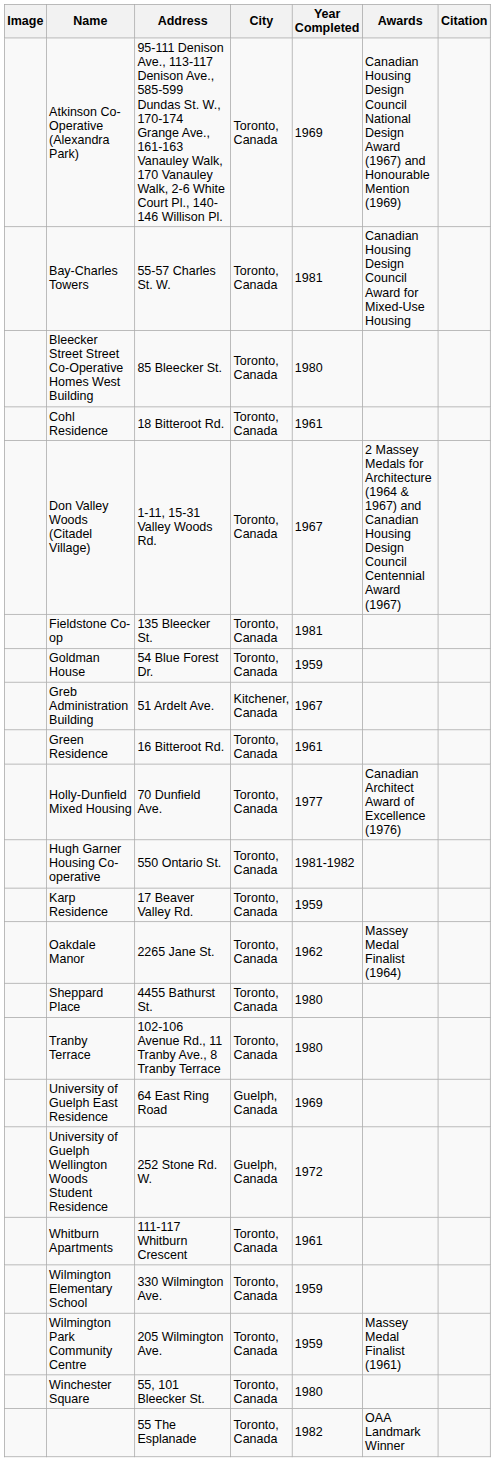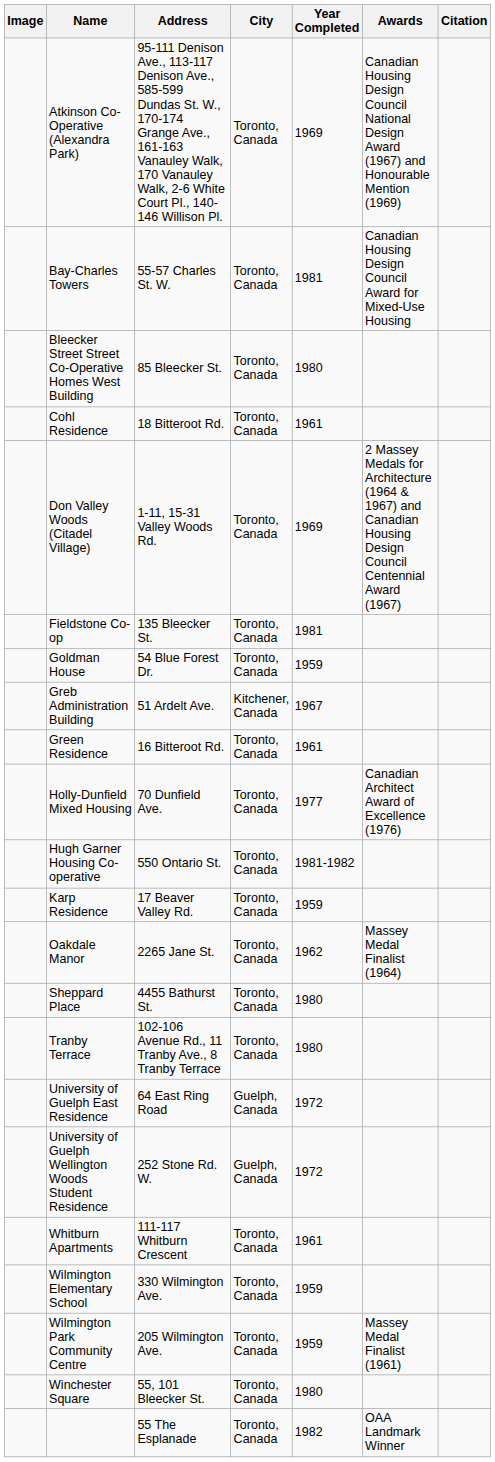 <table {| class="wikitable sortable" style="width: 100%">
 <tr>
 <th>Image</th>
 <th scope="col" style="width: 20%">Name</th>
 <th scope="col" class="unsortable" style="width: 35%">Address</th>
 <th scope="col" style="width: 12.5%">City</th>
 <th scope="col" style="width: 10%">Year Completed</th>
 <th scope="col" class="unsortable" style="width: 17.5%">Awards</th>
 <th scope="col" class="unsortable" style="width: 5%">Citation</th>
 </tr>
 <tr>
 <td></td>
 <td>Atkinson Co-Operative (Alexandra Park)</td>
 <td>95-111 Denison Ave., 113-117 Denison Ave., 585-599 Dundas St. W., 170-174 Grange Ave., 161-163 Vanauley Walk, 170 Vanauley Walk, 2-6 White Court Pl., 140-146 Willison Pl.</td>
 <td>Toronto, Canada</td>
 <td>1969</td>
 <td>Canadian Housing Design Council National Design Award (1967) and Honourable Mention (1969)</td>
 <td><br></td>
 </tr>
 <tr>
 <td></td>
 <td>Bay-Charles Towers</td>
 <td>55-57 Charles St. W.</td>
 <td>Toronto, Canada</td>
 <td>1981</td>
 <td>Canadian Housing Design Council Award for Mixed-Use Housing</td>
 <td></td>
 </tr>
 <tr>
 <td></td>
 <td>Bleecker Street Street Co-Operative Homes West Building</td>
 <td>85 Bleecker St.</td>
 <td>Toronto, Canada</td>
 <td>1980</td>
 <td></td>
 <td></td>
 </tr>
 <tr>
 <td></td>
 <td>Cohl Residence</td>
 <td>18 Bitteroot Rd.</td>
 <td>Toronto, Canada</td>
 <td>1961</td>
 <td></td>
 <td></td>
 </tr>
 <tr>
 <td></td>
 <td>Don Valley Woods (Citadel Village)</td>
 <td>1-11, 15-31 Valley Woods Rd.</td>
 <td>Toronto, Canada</td>
-<td>1967</td>
+<td>1969</td>
 <td>2 Massey Medals for Architecture (1964 & 1967) and<br>Canadian Housing Design Council Centennial Award (1967)</td>
 <td><br><br><br></td>
 </tr>
 <tr>
 <td></td>
 <td>Fieldstone Co-op</td>
 <td>135 Bleecker St.</td>
 <td>Toronto, Canada</td>
 <td>1981</td>
 <td></td>
 <td></td>
 </tr>
 <tr>
 <td></td>
 <td>Goldman House</td>
 <td>54 Blue Forest Dr.</td>
 <td>Toronto, Canada</td>
 <td>1959</td>
 <td></td>
 <td></td>
 </tr>
 <tr>
 <td></td>
 <td>Greb Administration Building</td>
 <td>51 Ardelt Ave.</td>
 <td>Kitchener, Canada</td>
 <td>1967</td>
 <td></td>
 <td></td>
 </tr>
 <tr>
 <td></td>
 <td>Green Residence</td>
 <td>16 Bitteroot Rd.</td>
 <td>Toronto, Canada</td>
 <td>1961</td>
 <td></td>
 <td></td>
 </tr>
 <tr>
 <td></td>
 <td>Holly-Dunfield Mixed Housing</td>
 <td>70 Dunfield Ave.</td>
 <td>Toronto, Canada</td>
 <td>1977</td>
 <td>Canadian Architect Award of Excellence (1976)</td>
 <td></td>
 </tr>
 <tr>
 <td></td>
 <td>Hugh Garner Housing Co-operative</td>
 <td>550 Ontario St.</td>
 <td>Toronto, Canada</td>
 <td>1981-1982</td>
 <td></td>
 <td></td>
 </tr>
 <tr>
 <td></td>
 <td>Karp Residence</td>
 <td>17 Beaver Valley Rd.</td>
 <td>Toronto, Canada</td>
 <td>1959</td>
 <td></td>
 <td></td>
 </tr>
 <tr>
 <td></td>
 <td>Oakdale Manor</td>
 <td>2265 Jane St.</td>
 <td>Toronto, Canada</td>
 <td>1962</td>
 <td>Massey Medal Finalist (1964)</td>
 <td></td>
 </tr>
 <tr>
 <td></td>
 <td>Sheppard Place</td>
 <td>4455 Bathurst St.</td>
 <td>Toronto, Canada</td>
 <td>1980</td>
 <td></td>
 <td></td>
 </tr>
 <tr>
 <td></td>
 <td>Tranby Terrace</td>
 <td>102-106 Avenue Rd., 11 Tranby Ave., 8 Tranby Terrace</td>
 <td>Toronto, Canada</td>
 <td>1980</td>
 <td></td>
 <td></td>
 </tr>
 <tr>
 <td></td>
 <td>University of Guelph East Residence</td>
 <td>64 East Ring Road</td>
 <td>Guelph, Canada</td>
-<td>1969</td>
+<td>1972</td>
 <td></td>
 <td></td>
 </tr>
 <tr>
 <td></td>
 <td>University of Guelph Wellington Woods Student Residence</td>
 <td>252 Stone Rd. W.</td>
 <td>Guelph, Canada</td>
 <td>1972</td>
 <td></td>
 <td></td>
 </tr>
 <tr>
 <td></td>
 <td>Whitburn Apartments</td>
 <td>111-117 Whitburn Crescent</td>
 <td>Toronto, Canada</td>
 <td>1961</td>
 <td></td>
 <td></td>
 </tr>
 <tr>
 <td></td>
 <td>Wilmington Elementary School</td>
 <td>330 Wilmington Ave.</td>
 <td>Toronto, Canada</td>
 <td>1959</td>
 <td></td>
 <td></td>
 </tr>
 <tr>
 <td></td>
 <td>Wilmington Park Community Centre</td>
 <td>205 Wilmington Ave.</td>
 <td>Toronto, Canada</td>
 <td>1959</td>
 <td>Massey Medal Finalist (1961)</td>
 <td></td>
 </tr>
 <tr>
 <td></td>
 <td>Winchester Square</td>
 <td>55, 101 Bleecker St.</td>
 <td>Toronto, Canada</td>
 <td>1980</td>
 <td></td>
 <td></td>
 </tr>
 <tr>
 <td></td>
 <td></td>
 <td>55 The Esplanade</td>
 <td>Toronto, Canada</td>
 <td>1982</td>
 <td>OAA Landmark Winner</td>
 <td></td>
 </tr>
 </table>
